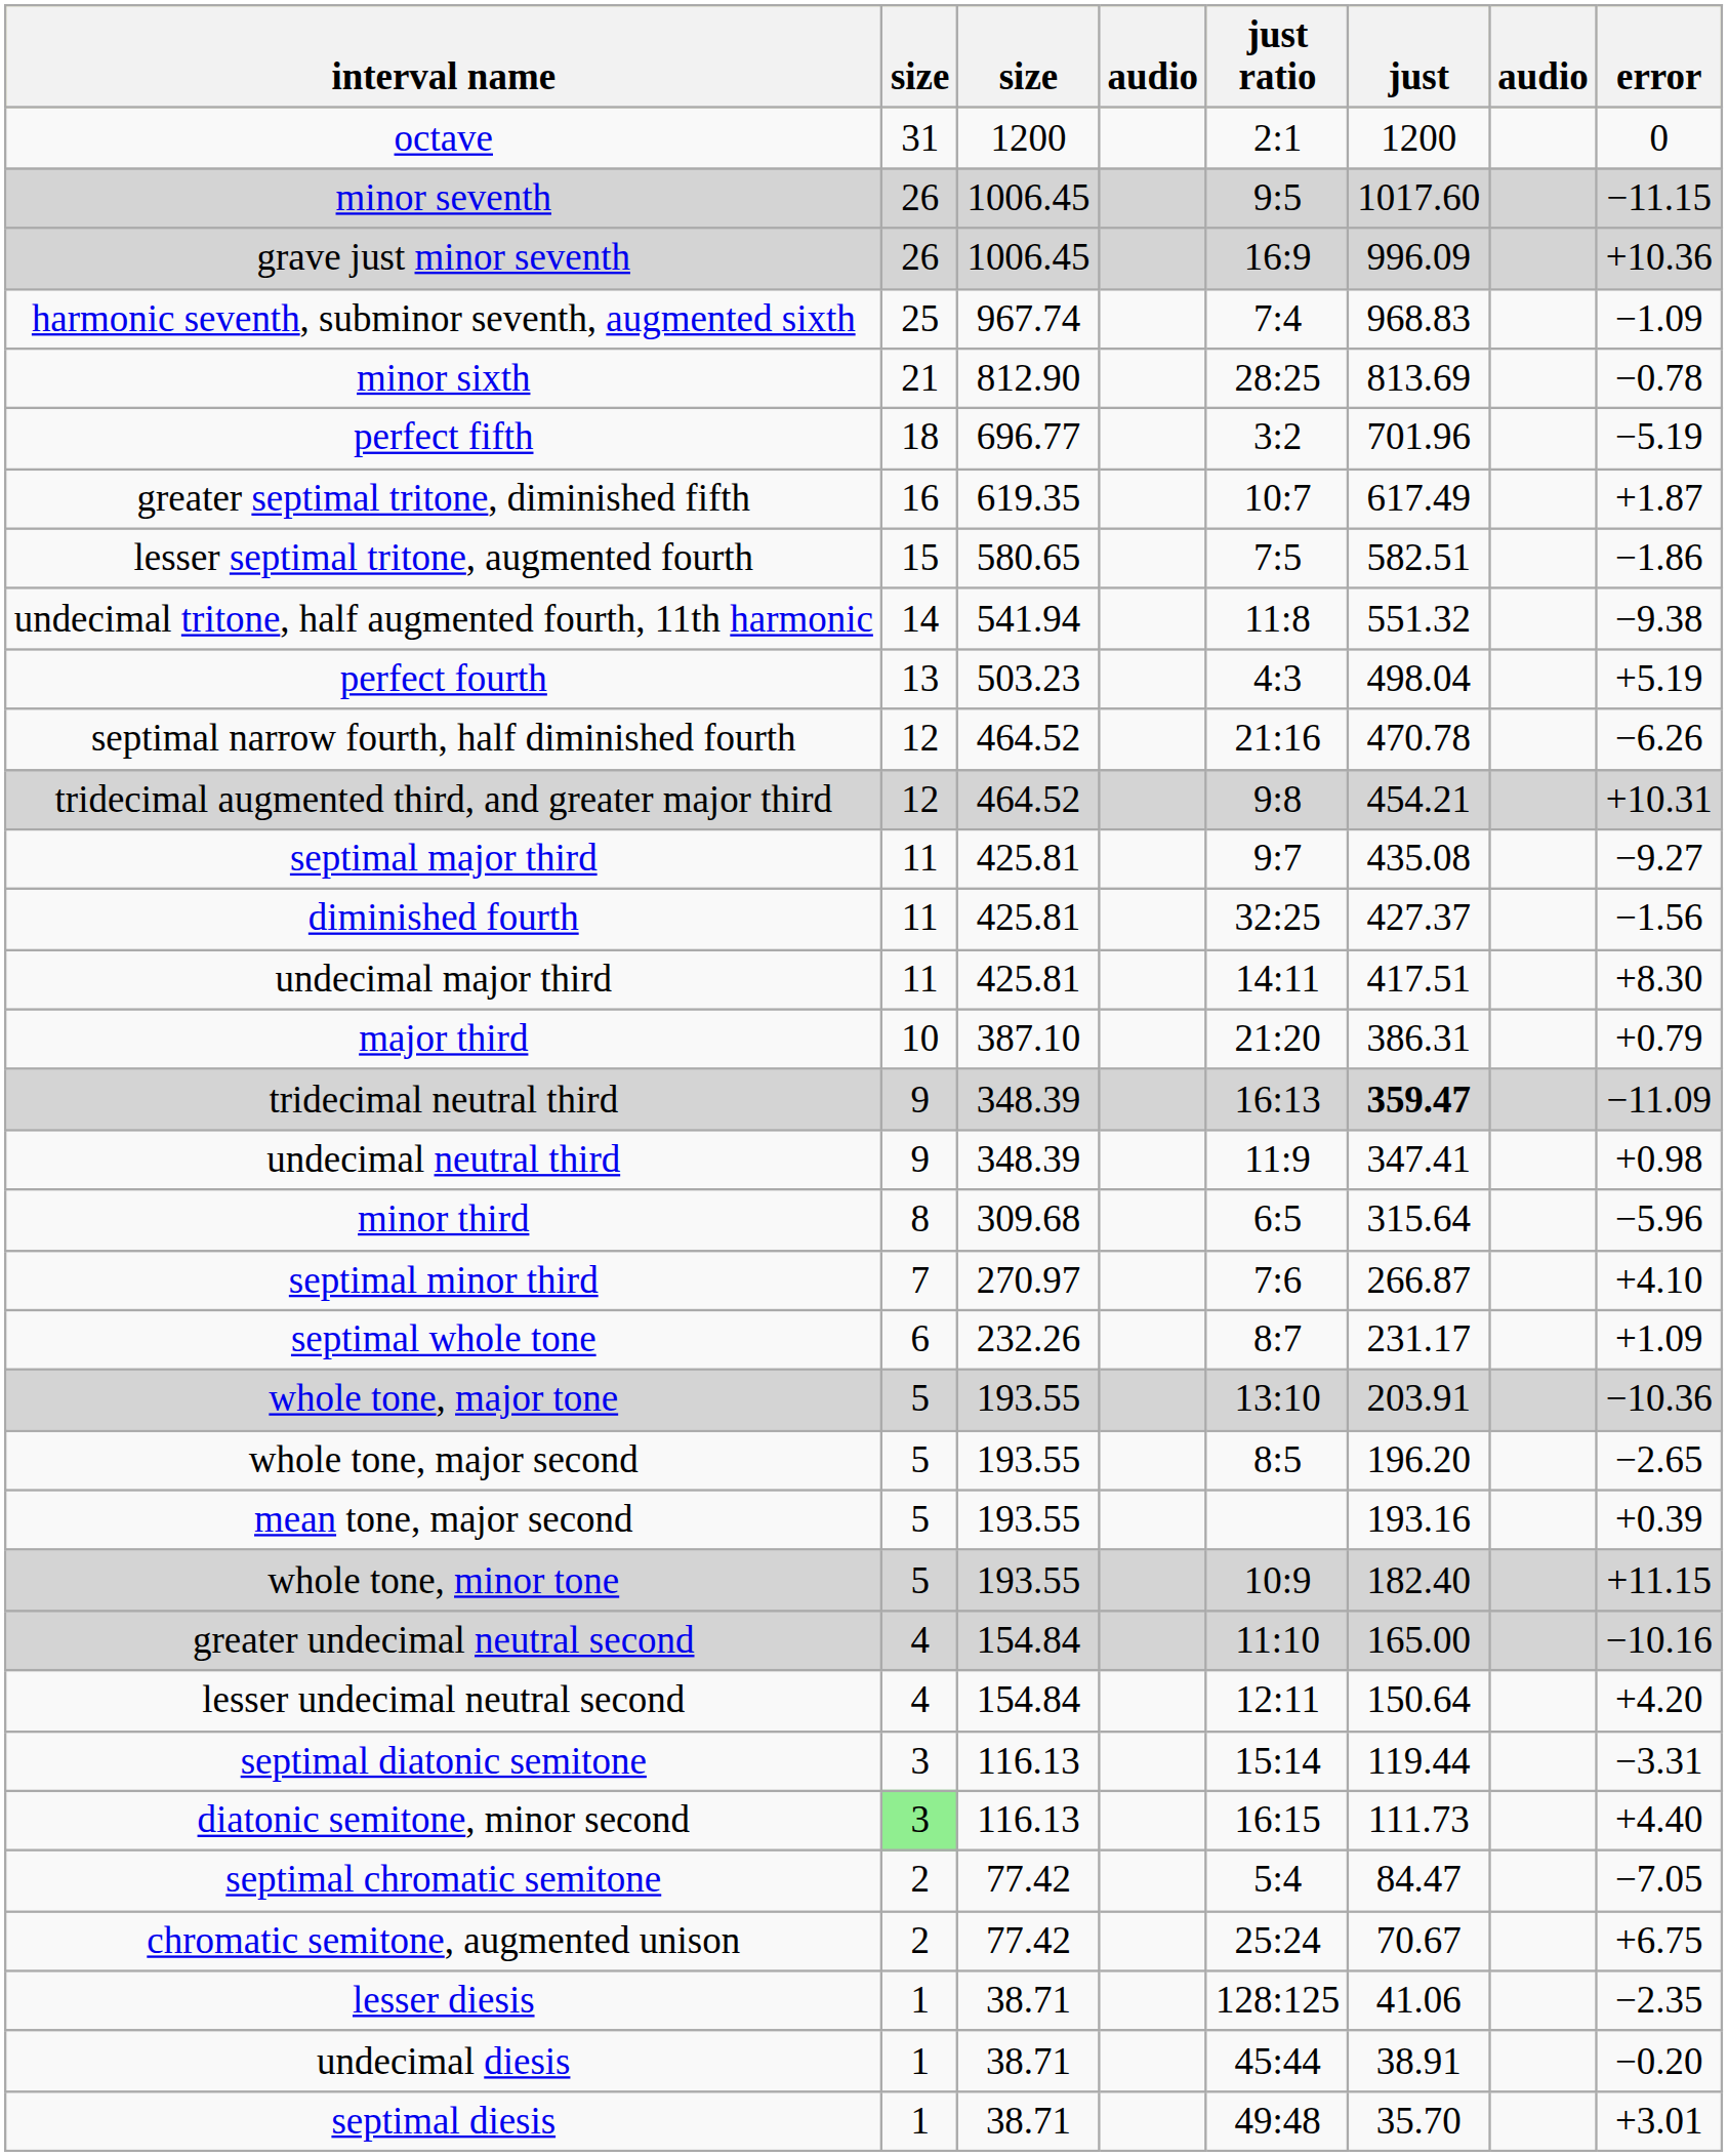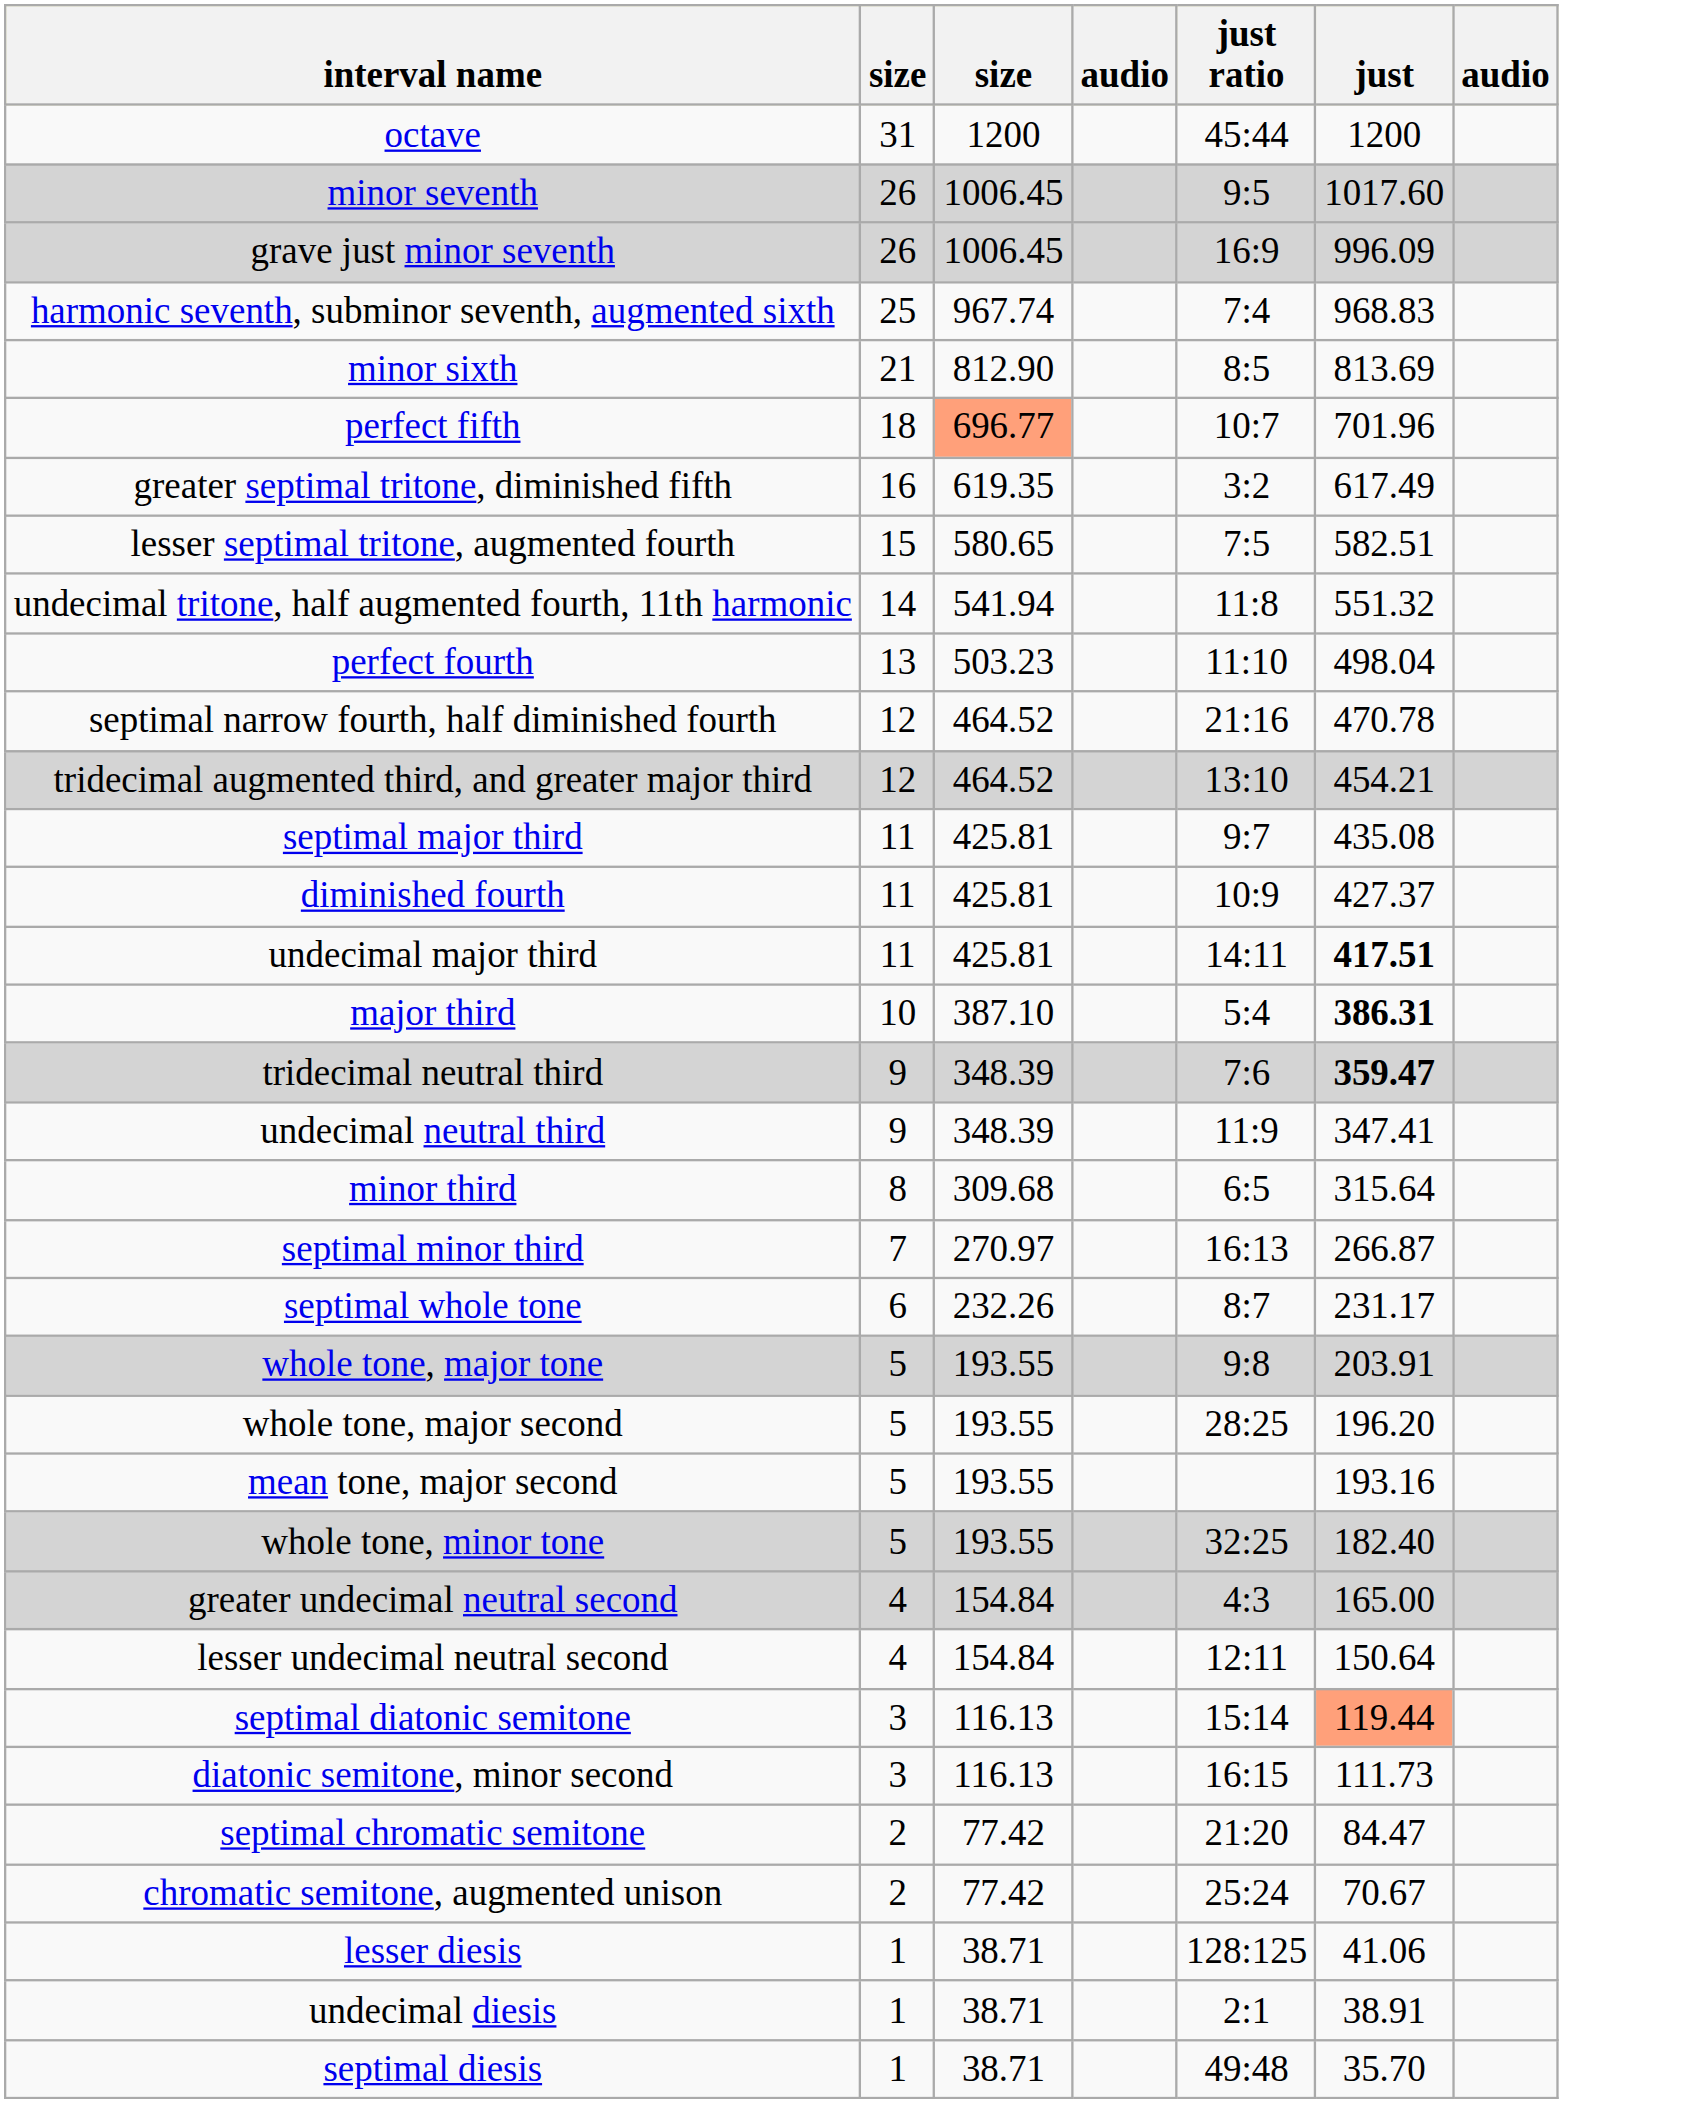 <table class="wikitable sortable">
 <tr style="text-align:center;vertical-align:bottom;background:#FFFFB4;">
 <th>interval name</th>
 <th>size<br></th>
 <th>size<br></th>
 <th class="unsortable"><br>audio</th>
 <th>just<br>ratio</th>
 <th>just<br></th>
 <th class="unsortable"><br>audio</th>
-<th>error<br></th>
 </tr>
 <tr style="text-align:center;">
 <td><a href='#'>octave</a></td>
 <td>31</td>
 <td>1200</td>
 <td></td>
-<td>2:1</td>
+<td>45:44</td>
 <td>1200</td>
 <td></td>
-<td>0</td>
 </tr>
 <tr style="text-align:center;background:#D4D4D4;">
 <td><a href='#'>minor seventh</a></td>
 <td>26</td>
 <td>1006.45</td>
 <td></td>
 <td>9:5</td>
 <td>1017.60</td>
 <td></td>
-<td>−11.15</td>
 </tr>
 <tr style="text-align:center;background:#D4D4D4;">
 <td>grave just <a href='#'>minor seventh</a></td>
 <td>26</td>
 <td>1006.45</td>
 <td></td>
 <td>16:9</td>
 <td>996.09</td>
 <td></td>
-<td>+10.36</td>
 </tr>
 <tr style="text-align:center;">
 <td><a href='#'>harmonic seventh</a>, subminor seventh, <a href='#'>augmented sixth</a></td>
 <td>25</td>
 <td>967.74</td>
 <td></td>
 <td>7:4</td>
 <td>968.83</td>
 <td></td>
-<td>−1.09</td>
 </tr>
 <tr style="text-align:center;">
 <td><a href='#'>minor sixth</a></td>
 <td>21</td>
 <td>812.90</td>
 <td></td>
-<td>28:25</td>
+<td>8:5</td>
 <td>813.69</td>
 <td></td>
-<td>−0.78</td>
 </tr>
 <tr style="text-align:center;">
 <td><a href='#'>perfect fifth</a></td>
 <td>18</td>
-<td>696.77</td>
+<td style="background: lightsalmon;">696.77</td>
 <td></td>
-<td>3:2</td>
+<td>10:7</td>
 <td>701.96</td>
 <td></td>
-<td>−5.19</td>
 </tr>
 <tr style="text-align:center;">
 <td>greater <a href='#'>septimal tritone</a>, diminished fifth</td>
 <td>16</td>
 <td>619.35</td>
 <td></td>
-<td>10:7</td>
+<td>3:2</td>
 <td>617.49</td>
 <td></td>
-<td>+1.87</td>
 </tr>
 <tr style="text-align:center;">
 <td>lesser <a href='#'>septimal tritone</a>, augmented fourth</td>
 <td>15</td>
 <td>580.65</td>
 <td></td>
 <td>7:5</td>
 <td>582.51</td>
 <td></td>
-<td>−1.86</td>
 </tr>
 <tr style="text-align:center;">
 <td>undecimal <a href='#'>tritone</a>, half augmented fourth, 11th <a href='#'>harmonic</a></td>
 <td>14</td>
 <td>541.94</td>
 <td></td>
 <td>11:8</td>
 <td>551.32</td>
 <td></td>
-<td>−9.38</td>
 </tr>
 <tr style="text-align:center;">
 <td><a href='#'>perfect fourth</a></td>
 <td>13</td>
 <td>503.23</td>
 <td></td>
-<td>4:3</td>
+<td>11:10</td>
 <td>498.04</td>
 <td></td>
-<td>+5.19</td>
 </tr>
 <tr style="text-align:center;">
 <td>septimal narrow fourth, half diminished fourth</td>
 <td>12</td>
 <td>464.52</td>
 <td></td>
 <td>21:16</td>
 <td>470.78</td>
 <td></td>
-<td>−6.26</td>
 </tr>
 <tr style="text-align:center;background:#D4D4D4;">
 <td>tridecimal augmented third, and greater major third</td>
 <td>12</td>
 <td>464.52</td>
 <td></td>
-<td>9:8</td>
+<td>13:10</td>
 <td>454.21</td>
 <td></td>
-<td>+10.31</td>
 </tr>
 <tr style="text-align:center;">
 <td><a href='#'>septimal major third</a></td>
 <td>11</td>
 <td>425.81</td>
 <td></td>
 <td>9:7</td>
 <td>435.08</td>
 <td></td>
-<td>−9.27</td>
 </tr>
 <tr style="text-align:center;">
 <td><a href='#'>diminished fourth</a></td>
 <td>11</td>
 <td>425.81</td>
 <td></td>
-<td>32:25</td>
+<td>10:9</td>
 <td>427.37</td>
 <td></td>
-<td>−1.56</td>
 </tr>
 <tr style="text-align:center;">
 <td>undecimal major third</td>
 <td>11</td>
 <td>425.81</td>
 <td></td>
 <td>14:11</td>
-<td>417.51</td>
+<td><strong>417.51</strong></td>
 <td></td>
-<td>+8.30</td>
 </tr>
 <tr style="text-align:center;">
 <td><a href='#'>major third</a></td>
 <td>10</td>
 <td>387.10</td>
 <td></td>
-<td>21:20</td>
-<td>386.31</td>
+<td>5:4</td>
+<td><strong>386.31</strong></td>
 <td></td>
-<td>+0.79</td>
 </tr>
 <tr style="text-align:center;background:#D4D4D4;">
 <td>tridecimal neutral third</td>
 <td>9</td>
 <td>348.39</td>
 <td></td>
-<td>16:13</td>
+<td>7:6</td>
 <td><strong>359.47</strong></td>
 <td></td>
-<td>−11.09</td>
 </tr>
 <tr style="text-align:center;">
 <td>undecimal <a href='#'>neutral third</a></td>
 <td>9</td>
 <td>348.39</td>
 <td></td>
 <td>11:9</td>
 <td>347.41</td>
 <td></td>
-<td>+0.98</td>
 </tr>
 <tr style="text-align:center;">
 <td><a href='#'>minor third</a></td>
 <td>8</td>
 <td>309.68</td>
 <td></td>
 <td>6:5</td>
 <td>315.64</td>
 <td></td>
-<td>−5.96</td>
 </tr>
 <tr style="text-align:center;">
 <td><a href='#'>septimal minor third</a></td>
 <td>7</td>
 <td>270.97</td>
 <td></td>
-<td>7:6</td>
+<td>16:13</td>
 <td>266.87</td>
 <td></td>
-<td>+4.10</td>
 </tr>
 <tr style="text-align:center;">
 <td><a href='#'>septimal whole tone</a></td>
 <td>6</td>
 <td>232.26</td>
 <td></td>
 <td>8:7</td>
 <td>231.17</td>
 <td></td>
-<td>+1.09</td>
 </tr>
 <tr style="text-align:center;background:#D4D4D4;">
 <td><a href='#'>whole tone</a>, <a href='#'>major tone</a></td>
 <td>5</td>
 <td>193.55</td>
 <td></td>
-<td>13:10</td>
+<td>9:8</td>
 <td>203.91</td>
 <td></td>
-<td>−10.36</td>
 </tr>
 <tr style="text-align:center;">
 <td>whole tone, major second</td>
 <td>5</td>
 <td>193.55</td>
 <td></td>
-<td>8:5</td>
+<td>28:25</td>
 <td>196.20</td>
 <td></td>
-<td>−2.65</td>
 </tr>
 <tr style="text-align:center;">
 <td><a href='#'>mean</a> tone, major second</td>
 <td>5</td>
 <td>193.55</td>
 <td></td>
 <td></td>
 <td>193.16</td>
 <td></td>
-<td>+0.39</td>
 </tr>
 <tr style="text-align:center;background:#D4D4D4;">
 <td>whole tone, <a href='#'>minor tone</a></td>
 <td>5</td>
 <td>193.55</td>
 <td></td>
-<td>10:9</td>
+<td>32:25</td>
 <td>182.40</td>
 <td></td>
-<td>+11.15</td>
 </tr>
 <tr style="text-align:center;background:#D4D4D4;">
 <td>greater undecimal <a href='#'>neutral second</a></td>
 <td>4</td>
 <td>154.84</td>
 <td></td>
-<td>11:10</td>
+<td>4:3</td>
 <td>165.00</td>
 <td></td>
-<td>−10.16</td>
 </tr>
 <tr style="text-align:center;">
 <td>lesser undecimal neutral second</td>
 <td>4</td>
 <td>154.84</td>
 <td></td>
 <td>12:11</td>
 <td>150.64</td>
 <td></td>
-<td>+4.20</td>
 </tr>
 <tr style="text-align:center;">
 <td><a href='#'>septimal diatonic semitone</a></td>
 <td>3</td>
 <td>116.13</td>
 <td></td>
 <td>15:14</td>
-<td>119.44</td>
+<td style="background: lightsalmon;">119.44</td>
 <td></td>
-<td>−3.31</td>
 </tr>
 <tr style="text-align:center;">
 <td><a href='#'>diatonic semitone</a>, minor second</td>
-<td style="background: lightgreen;">3</td>
+<td>3</td>
 <td>116.13</td>
 <td></td>
 <td>16:15</td>
 <td>111.73</td>
 <td></td>
-<td>+4.40</td>
 </tr>
 <tr style="text-align:center;">
 <td><a href='#'>septimal chromatic semitone</a></td>
 <td>2</td>
 <td>77.42</td>
 <td></td>
-<td>5:4</td>
+<td>21:20</td>
 <td>84.47</td>
 <td></td>
-<td>−7.05</td>
 </tr>
 <tr style="text-align:center;">
 <td><a href='#'>chromatic semitone</a>, augmented unison</td>
 <td>2</td>
 <td>77.42</td>
 <td></td>
 <td>25:24</td>
 <td>70.67</td>
 <td></td>
-<td>+6.75</td>
 </tr>
 <tr style="text-align:center;">
 <td><a href='#'>lesser diesis</a></td>
 <td>1</td>
 <td>38.71</td>
 <td></td>
 <td>128:125</td>
 <td>41.06</td>
 <td></td>
-<td>−2.35</td>
 </tr>
 <tr style="text-align:center;">
 <td>undecimal <a href='#'>diesis</a></td>
 <td>1</td>
 <td>38.71</td>
 <td></td>
-<td>45:44</td>
+<td>2:1</td>
 <td>38.91</td>
 <td></td>
-<td>−0.20</td>
 </tr>
 <tr style="text-align:center;">
 <td><a href='#'>septimal diesis</a></td>
 <td>1</td>
 <td>38.71</td>
 <td></td>
 <td>49:48</td>
 <td>35.70</td>
 <td></td>
-<td>+3.01</td>
 </tr>
 </table>
